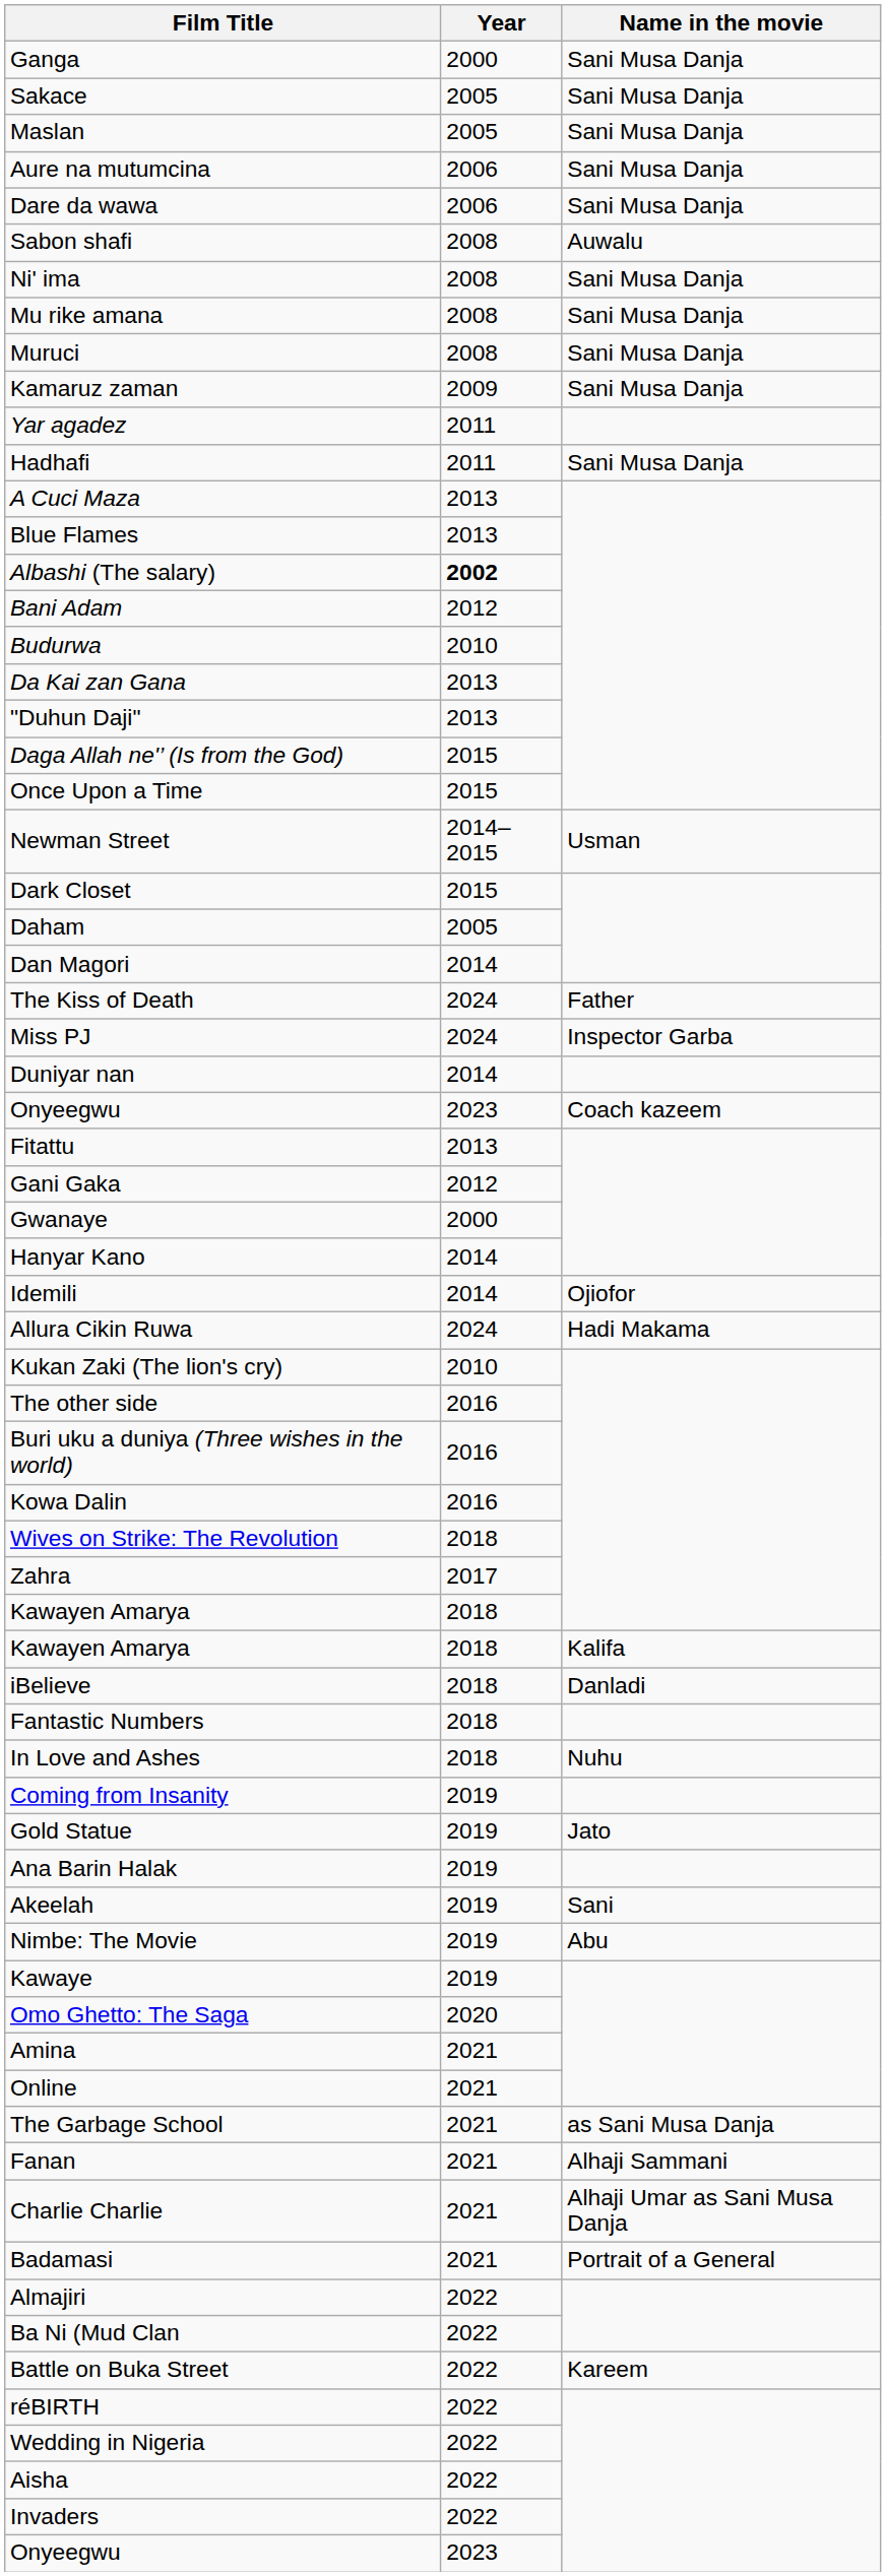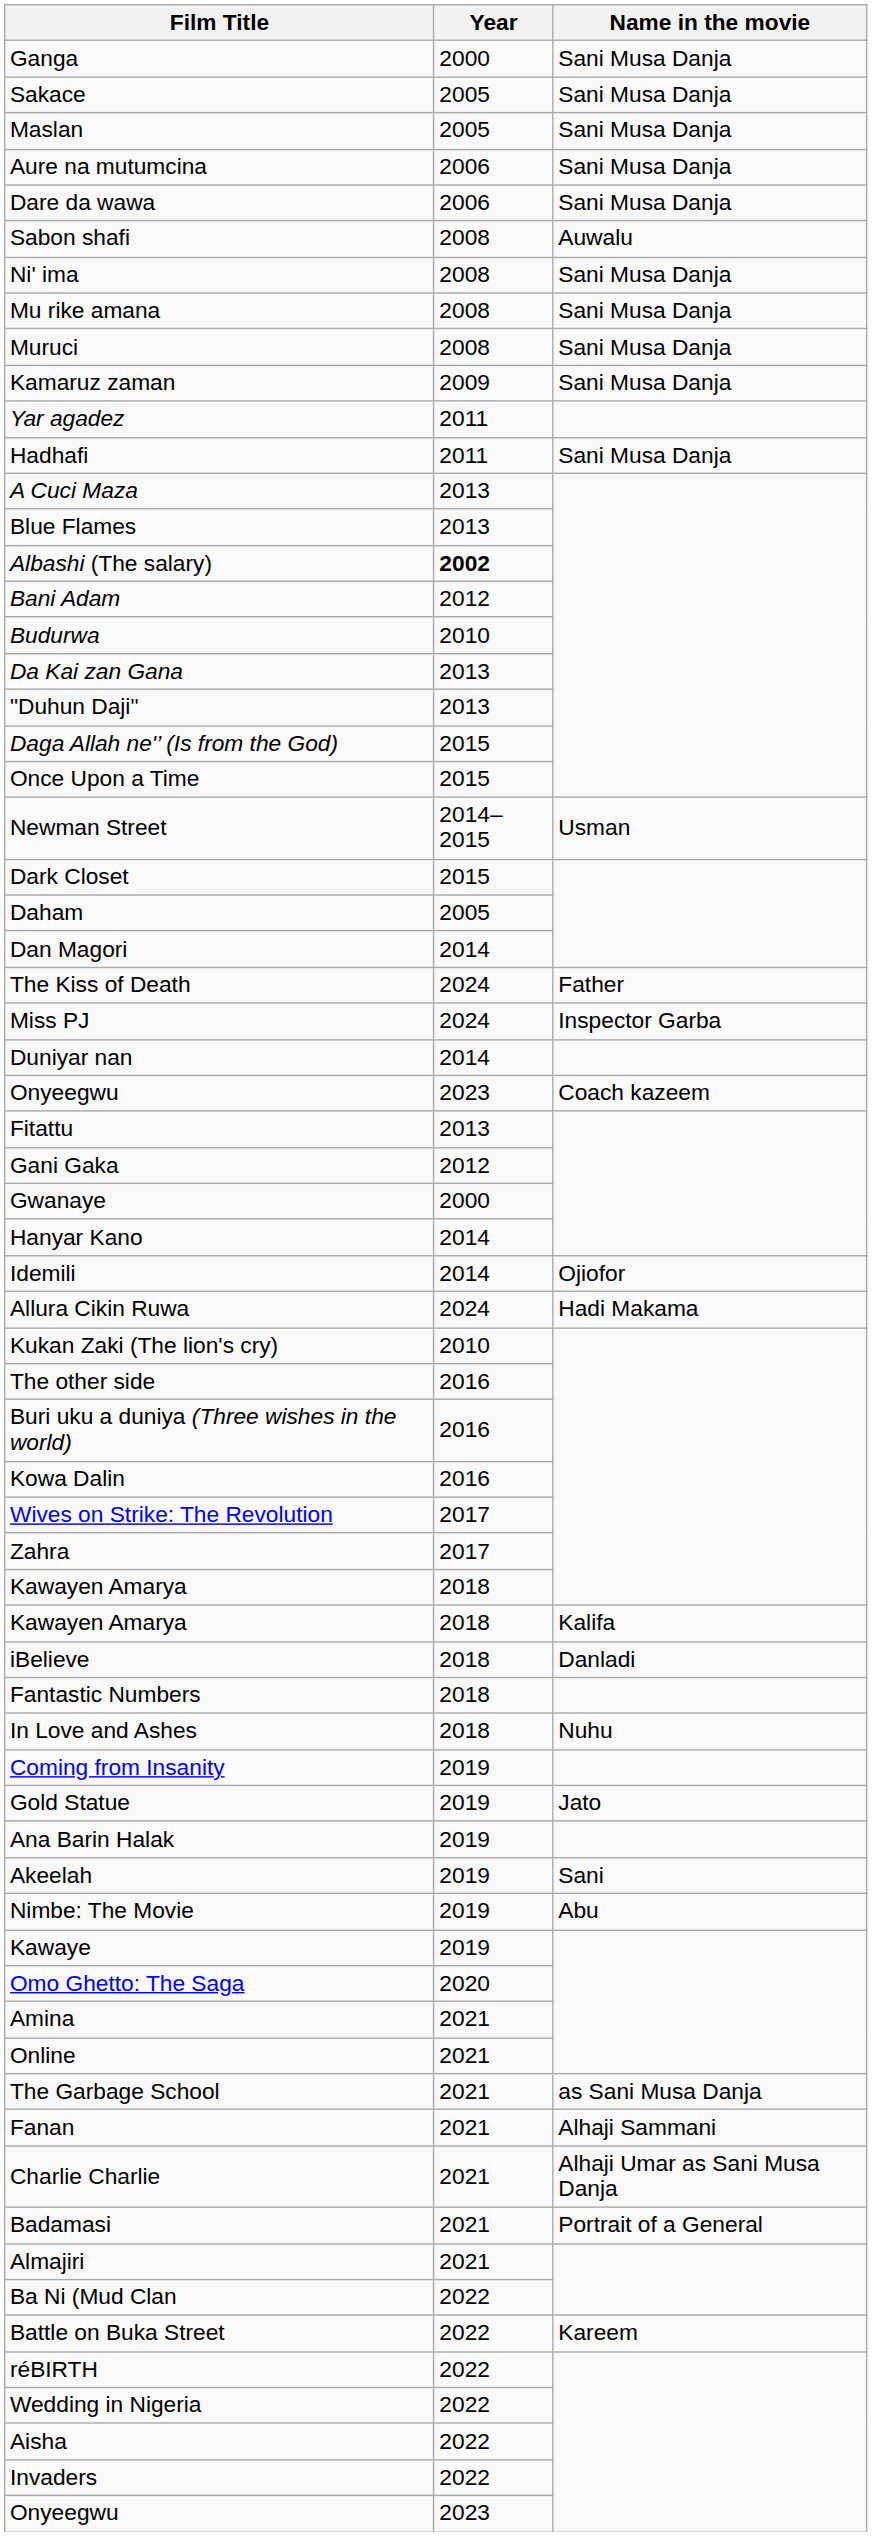 <table class="wikitable">
 <tr>
 <th>Film Title</th>
 <th>Year</th>
 <th>Name in the movie</th>
 </tr>
 <tr>
 <td>Ganga</td>
 <td>2000</td>
 <td>Sani Musa Danja</td>
 </tr>
 <tr>
 <td>Sakace</td>
 <td>2005</td>
 <td>Sani Musa Danja</td>
 </tr>
 <tr>
 <td>Maslan</td>
 <td>2005</td>
 <td>Sani Musa Danja</td>
 </tr>
 <tr>
 <td>Aure na mutumcina</td>
 <td>2006</td>
 <td>Sani Musa Danja</td>
 </tr>
 <tr>
 <td>Dare da wawa</td>
 <td>2006</td>
 <td>Sani Musa Danja</td>
 </tr>
 <tr>
 <td>Sabon shafi</td>
 <td>2008</td>
 <td>Auwalu</td>
 </tr>
 <tr>
 <td>Ni' ima</td>
 <td>2008</td>
 <td>Sani Musa Danja</td>
 </tr>
 <tr>
 <td>Mu rike amana</td>
 <td>2008</td>
 <td>Sani Musa Danja</td>
 </tr>
 <tr>
 <td>Muruci</td>
 <td>2008</td>
 <td>Sani Musa Danja</td>
 </tr>
 <tr>
 <td>Kamaruz zaman</td>
 <td>2009</td>
 <td>Sani Musa Danja</td>
 </tr>
 <tr>
 <td><em>Yar agadez</em></td>
 <td>2011</td>
 </tr>
 <tr>
 <td>Hadhafi</td>
 <td>2011</td>
 <td>Sani Musa Danja</td>
 </tr>
 <tr>
 <td><em>A Cuci Maza</em></td>
 <td>2013</td>
 </tr>
 <tr>
 <td>Blue Flames</td>
 <td>2013</td>
 </tr>
 <tr>
 <td><em>Albashi</em> (The salary)</td>
 <td><strong>2002</strong></td>
 </tr>
 <tr>
 <td><em>Bani Adam</em></td>
 <td>2012</td>
 </tr>
 <tr>
 <td><em>Budurwa</em></td>
 <td>2010</td>
 </tr>
 <tr>
 <td><em>Da Kai zan Gana</em></td>
 <td>2013</td>
 </tr>
 <tr>
 <td>"Duhun Daji"</td>
 <td>2013</td>
 </tr>
 <tr>
 <td><em>Daga Allah ne'’ (Is from the God)</td>
 <td>2015</td>
 </tr>
 <tr>
 <td>Once Upon a Time</td>
 <td>2015</td>
 </tr>
 <tr>
 <td>Newman Street</td>
 <td>2014–2015</td>
 <td>Usman</td>
 </tr>
 <tr>
 <td>Dark Closet</td>
 <td>2015</td>
 </tr>
 <tr>
 <td></em>Daham<em></td>
 <td>2005</td>
 </tr>
 <tr>
 <td></em>Dan Magori<em></td>
 <td>2014</td>
 </tr>
 <tr>
 <td>The Kiss of Death</td>
 <td>2024</td>
 <td>Father</td>
 </tr>
 <tr>
 <td>Miss PJ</td>
 <td>2024</td>
 <td>Inspector Garba</td>
 </tr>
 <tr>
 <td></em>Duniyar nan<em></td>
 <td>2014</td>
 </tr>
 <tr>
 <td>Onyeegwu</td>
 <td>2023</td>
 <td>Coach kazeem</td>
 </tr>
 <tr>
 <td></em>Fitattu<em></td>
 <td>2013</td>
 </tr>
 <tr>
 <td></em>Gani Gaka<em></td>
 <td>2012</td>
 </tr>
 <tr>
 <td></em>Gwanaye<em></td>
 <td>2000</td>
 </tr>
 <tr>
 <td></em>Hanyar Kano<em></td>
 <td>2014</td>
 </tr>
 <tr>
 <td>Idemili</td>
 <td>2014</td>
 <td>Ojiofor</td>
 </tr>
 <tr>
 <td>Allura Cikin Ruwa</td>
 <td>2024</td>
 <td>Hadi Makama</td>
 </tr>
 <tr>
 <td>Kukan Zaki (The lion's cry)</td>
 <td>2010</td>
 </tr>
 <tr>
 <td></em>The other side<em></td>
 <td>2016</td>
 </tr>
 <tr>
 <td></em>Buri uku a duniya<em> (Three wishes in the world)</td>
 <td>2016</td>
 </tr>
 <tr>
 <td>Kowa Dalin</td>
 <td>2016</td>
 </tr>
 <tr>
 <td></em><a href='#'>Wives on Strike: The Revolution</a><em></td>
-<td>2018</td>
+<td>2017</td>
 </tr>
 <tr>
 <td>Zahra</td>
 <td>2017</td>
 </tr>
 <tr>
 <td></em>Kawayen Amarya<em></td>
 <td>2018</td>
 </tr>
 <tr>
 <td>Kawayen Amarya</td>
 <td>2018</td>
 <td>Kalifa</td>
 </tr>
 <tr>
 <td>iBelieve</td>
 <td>2018</td>
 <td>Danladi</td>
 </tr>
 <tr>
 <td>Fantastic Numbers</td>
 <td>2018</td>
 </tr>
 <tr>
 <td>In Love and Ashes</td>
 <td>2018</td>
 <td>Nuhu</td>
 </tr>
 <tr>
 <td></em><a href='#'>Coming from Insanity</a><em></td>
 <td>2019</td>
 </tr>
 <tr>
 <td>Gold Statue</td>
 <td>2019</td>
 <td>Jato</td>
 </tr>
 <tr>
 <td>Ana Barin Halak</td>
 <td>2019</td>
 </tr>
 <tr>
 <td>Akeelah</td>
 <td>2019</td>
 <td>Sani</td>
 </tr>
 <tr>
 <td>Nimbe: The Movie</td>
 <td>2019</td>
 <td>Abu</td>
 </tr>
 <tr>
 <td>Kawaye</td>
 <td>2019</td>
 </tr>
 <tr>
 <td></em><a href='#'>Omo Ghetto: The Saga</a><em></td>
 <td>2020</td>
 </tr>
 <tr>
 <td></em>Amina<em></td>
 <td>2021</td>
 </tr>
 <tr>
 <td>Online</td>
 <td>2021</td>
 </tr>
 <tr>
 <td>The Garbage School</td>
 <td>2021</td>
 <td>as Sani Musa Danja</td>
 </tr>
 <tr>
 <td>Fanan</td>
 <td>2021</td>
 <td>Alhaji Sammani</td>
 </tr>
 <tr>
 <td>Charlie Charlie</td>
 <td>2021</td>
 <td>Alhaji Umar as Sani Musa Danja</td>
 </tr>
 <tr>
 <td>Badamasi</td>
 <td>2021</td>
 <td>Portrait of a General</td>
 </tr>
 <tr>
 <td></em>Almajiri<em></td>
-<td>2022</td>
+<td>2021</td>
 </tr>
 <tr>
 <td>Ba Ni (Mud Clan</td>
 <td>2022</td>
 </tr>
 <tr>
 <td>Battle on Buka Street</td>
 <td>2022</td>
 <td>Kareem</td>
 </tr>
 <tr>
 <td>réBIRTH</td>
 <td>2022</td>
 </tr>
 <tr>
 <td>Wedding in Nigeria</td>
 <td>2022</td>
 </tr>
 <tr>
 <td>Aisha</td>
 <td>2022</td>
 </tr>
 <tr>
 <td>Invaders</td>
 <td>2022</td>
 </tr>
 <tr>
 <td></em>Onyeegwu<em></td>
 <td>2023</td>
 </tr>
 </table>
